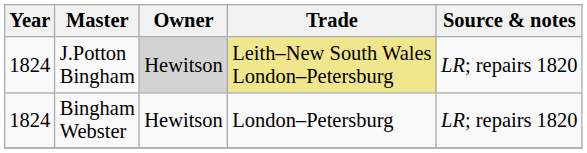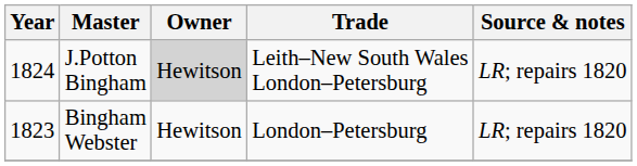 <table class=" wikitable">
 <tr>
 <th>Year</th>
 <th>Master</th>
 <th>Owner</th>
 <th>Trade</th>
 <th>Source & notes</th>
 </tr>
 <tr>
 <td>1824</td>
 <td>J.Potton<br>Bingham</td>
 <td style="background: lightgrey;">Hewitson</td>
-<td style="background: khaki;">Leith–New South Wales<br>London–Petersburg</td>
+<td>Leith–New South Wales<br>London–Petersburg</td>
 <td><em>LR</em>; repairs 1820</td>
 </tr>
 <tr>
-<td>1824</td>
+<td>1823</td>
 <td>Bingham<br>Webster</td>
 <td>Hewitson</td>
 <td>London–Petersburg</td>
 <td><em>LR</em>; repairs 1820</td>
 </tr>
 <tr>
 </tr>
 </table>
